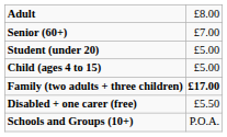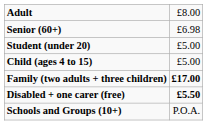 <table class="wikitable">
 <tr>
 <td><strong>Adult</strong></td>
 <td style="text-align:right;">£8.00</td>
 </tr>
 <tr>
 <td><strong>Senior (60+)</strong></td>
-<td style="text-align:right;">£7.00</td>
+<td style="text-align:right;">£6.98</td>
 </tr>
 <tr>
 <td><strong>Student (under 20)</strong></td>
 <td style="text-align:right;">£5.00</td>
 </tr>
 <tr>
 <td><strong>Child (ages 4 to 15)</strong></td>
 <td style="text-align:right;">£5.00</td>
 </tr>
 <tr>
 <td><strong>Family (two adults + three children)</strong></td>
 <td style="text-align:right;"><strong>£17.00</strong></td>
 </tr>
 <tr>
 <td><strong>Disabled + one carer (free)</strong></td>
-<td style="text-align:right;">£5.50</td>
+<td style="text-align:right;"><strong>£5.50</strong></td>
 </tr>
 <tr>
 <td><strong>Schools and Groups (10+)</strong></td>
 <td style="text-align:right;">P.O.A.</td>
 </tr>
 </table>
